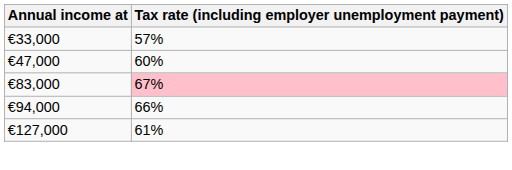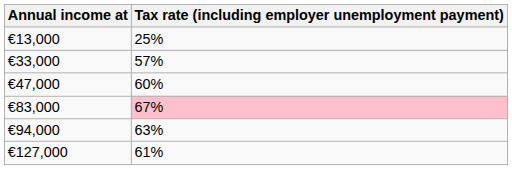 <table class="wikitable">
 <tr>
 <th>Annual income at</th>
 <th>Tax rate (including employer unemployment payment)</th>
+</tr>
+<tr>
+<td>€13,000</td>
+<td>25%</td>
 </tr>
 <tr>
 <td>€33,000</td>
 <td>57%</td>
 </tr>
 <tr>
 <td>€47,000</td>
 <td>60%</td>
 </tr>
 <tr>
 <td>€83,000</td>
 <td style="background: pink;">67%</td>
 </tr>
 <tr>
 <td>€94,000</td>
-<td>66%</td>
+<td>63%</td>
 </tr>
 <tr>
 <td>€127,000</td>
 <td>61%</td>
 </tr>
 </table>
